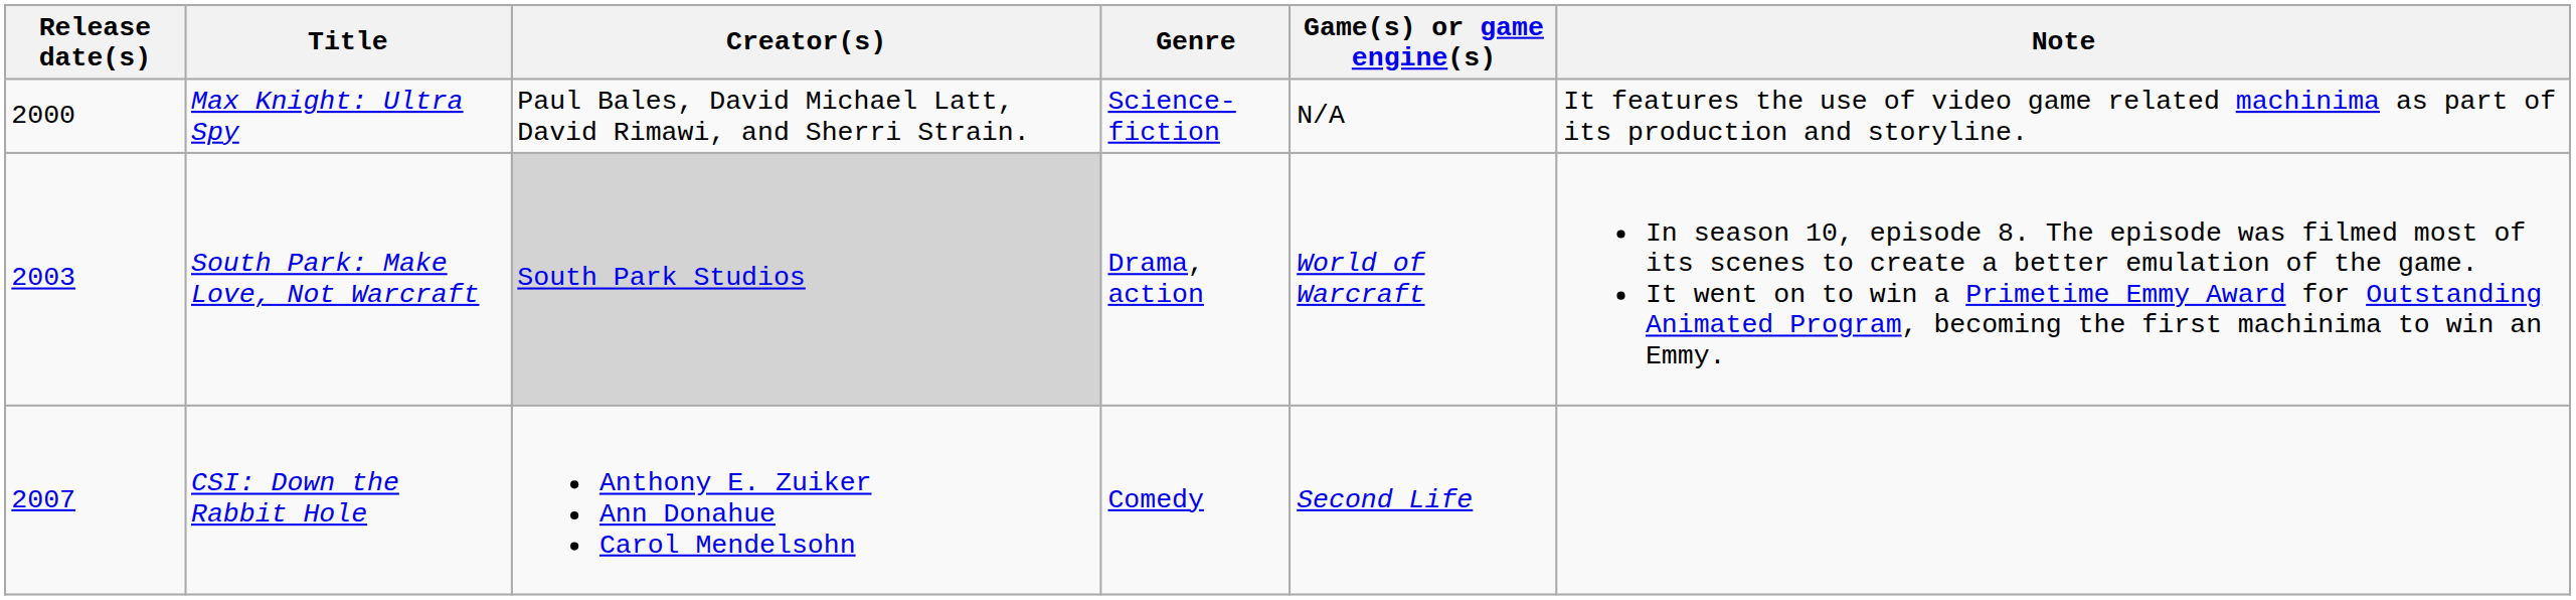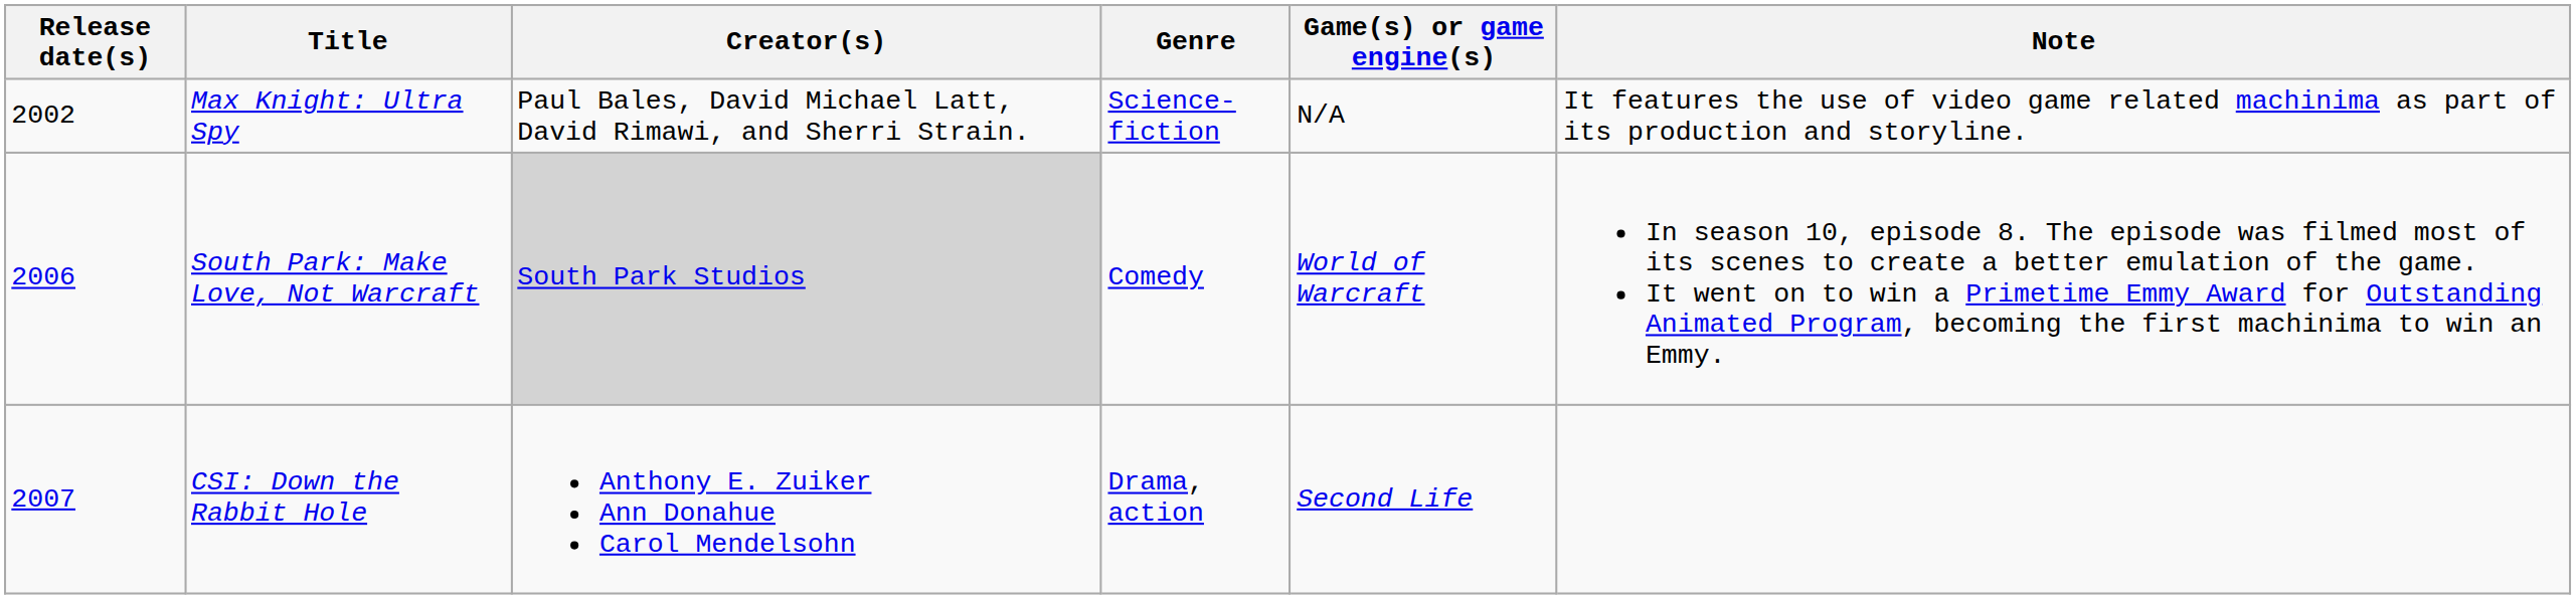 <table class="wikitable sortable">
 <tr>
 <th>Release date(s)</th>
 <th>Title</th>
 <th>Creator(s)</th>
 <th>Genre</th>
 <th>Game(s) or <a href='#'>game engine</a>(s)</th>
 <th>Note</th>
 </tr>
 <tr>
-<td>2000</td>
+<td>2002</td>
 <td><em><a href='#'>Max Knight: Ultra Spy</a></em></td>
 <td>Paul Bales, David Michael Latt, David Rimawi, and Sherri Strain.</td>
 <td><a href='#'>Science-fiction</a></td>
 <td>N/A</td>
 <td>It features the use of video game related <a href='#'>machinima</a> as part of its production and storyline.</td>
 </tr>
 <tr>
-<td><a href='#'>2003</a></td>
+<td><a href='#'>2006</a></td>
 <td><a href='#'><em>South Park: Make Love, Not Warcraft</em></a></td>
 <td style="background: lightgrey;"><a href='#'>South Park Studios</a></td>
-<td><a href='#'>Drama</a>, <a href='#'>action</a></td>
+<td><a href='#'>Comedy</a></td>
 <td><em><a href='#'>World of Warcraft</a></em></td>
 <td><br><ul><li>In season 10, episode 8. The episode was filmed most of its scenes to create a better emulation of the game.</li><li>It went on to win a <a href='#'>Primetime Emmy Award</a> for <a href='#'>Outstanding Animated Program</a>, becoming the first machinima to win an Emmy.</li></ul></td>
 </tr>
 <tr>
 <td><a href='#'>2007</a></td>
 <td><a href='#'><em>CSI: Down the Rabbit Hole</em></a></td>
 <td><br><ul><li><a href='#'>Anthony E. Zuiker</a></li><li><a href='#'>Ann Donahue</a></li><li><a href='#'>Carol Mendelsohn</a></li></ul></td>
-<td><a href='#'>Comedy</a></td>
+<td><a href='#'>Drama</a>, <a href='#'>action</a></td>
 <td><em><a href='#'>Second Life</a></em></td>
 <td></td>
 </tr>
 </table>
